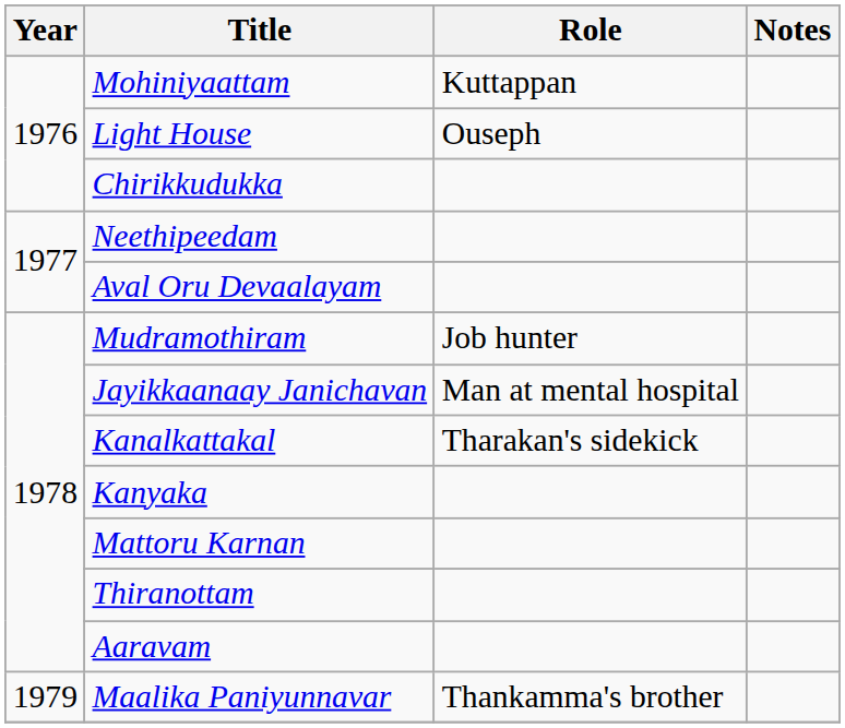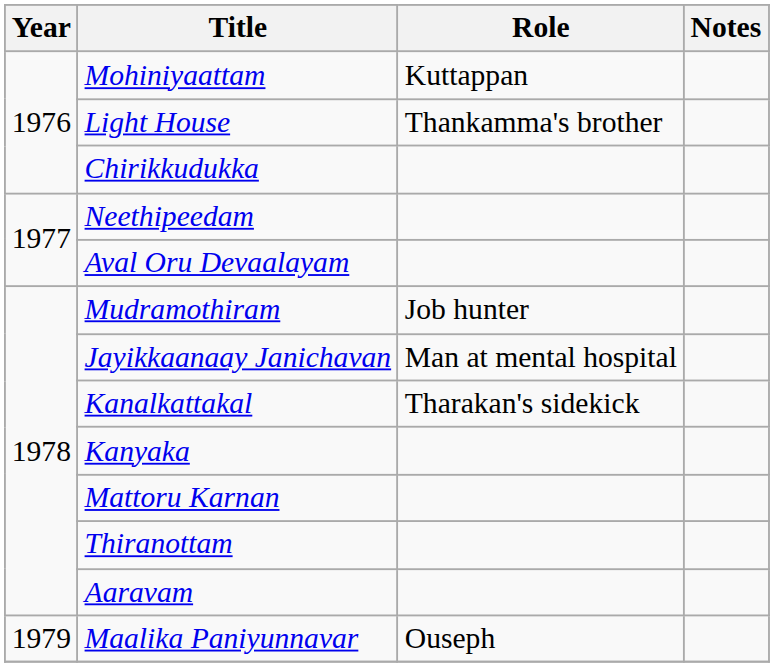 <table class="wikitable sortable">
 <tr>
 <th>Year</th>
 <th>Title</th>
 <th>Role</th>
 <th class="unsortable">Notes</th>
 </tr>
 <tr>
 <td rowspan=3>1976</td>
 <td><em><a href='#'>Mohiniyaattam</a></em></td>
 <td>Kuttappan</td>
 <td></td>
 </tr>
 <tr>
 <td><em><a href='#'>Light House</a></em></td>
-<td>Ouseph</td>
+<td>Thankamma's brother</td>
 <td></td>
 </tr>
 <tr>
 <td><em><a href='#'>Chirikkudukka</a></em></td>
 <td></td>
 <td></td>
 </tr>
 <tr>
 <td rowspan=2>1977</td>
 <td><em><a href='#'>Neethipeedam</a></em></td>
 <td></td>
 <td></td>
 </tr>
 <tr>
 <td><em><a href='#'>Aval Oru Devaalayam</a></em></td>
 <td></td>
 <td></td>
 </tr>
 <tr>
 <td rowspan=7>1978</td>
 <td><em><a href='#'>Mudramothiram</a></em></td>
 <td>Job hunter</td>
 <td></td>
 </tr>
 <tr>
 <td><em><a href='#'>Jayikkaanaay Janichavan</a></em></td>
 <td>Man at mental hospital</td>
 <td></td>
 </tr>
 <tr>
 <td><em><a href='#'>Kanalkattakal</a></em></td>
 <td>Tharakan's sidekick</td>
 <td></td>
 </tr>
 <tr>
 <td><em><a href='#'>Kanyaka</a></em></td>
 <td></td>
 <td></td>
 </tr>
 <tr>
 <td><em><a href='#'>Mattoru Karnan</a></em></td>
 <td></td>
 <td></td>
 </tr>
 <tr>
 <td><em><a href='#'>Thiranottam</a></em></td>
 <td></td>
 <td></td>
 </tr>
 <tr>
 <td><em><a href='#'>Aaravam</a></em></td>
 <td></td>
 <td></td>
 </tr>
 <tr>
 <td>1979</td>
 <td><em><a href='#'>Maalika Paniyunnavar</a></em></td>
-<td>Thankamma's brother</td>
+<td>Ouseph</td>
 <td></td>
 </tr>
 <tr>
 </tr>
 </table>
